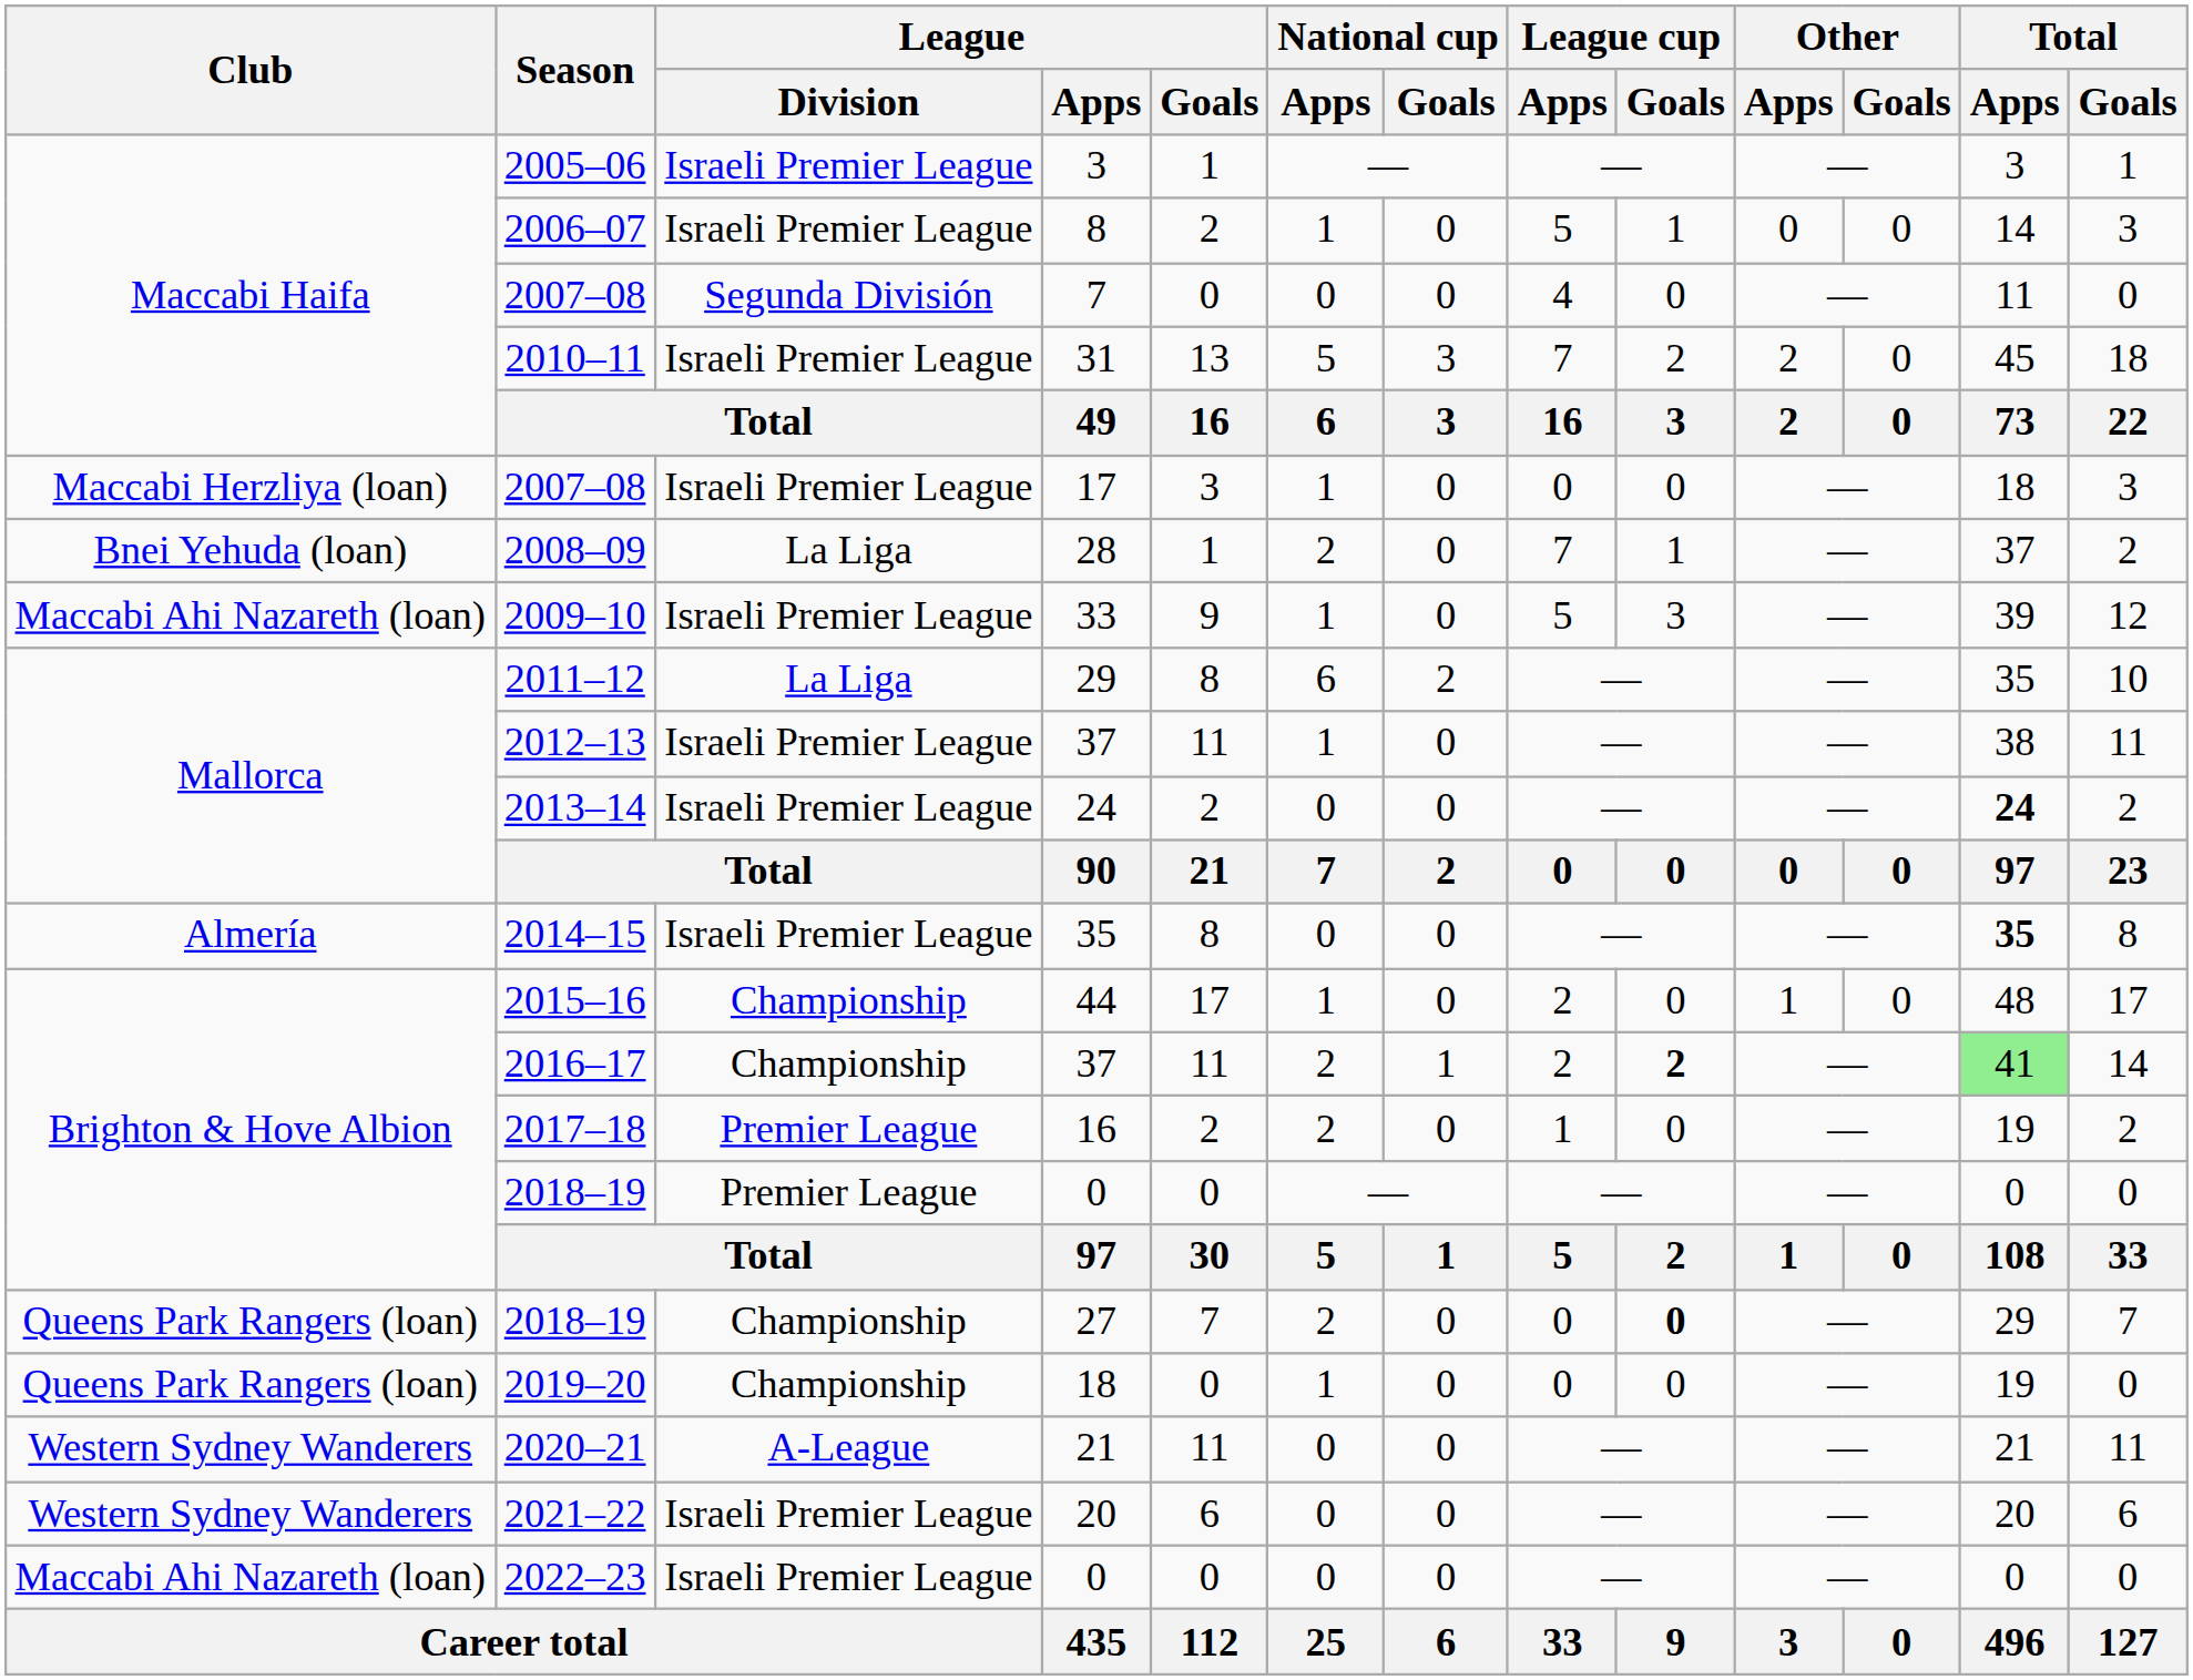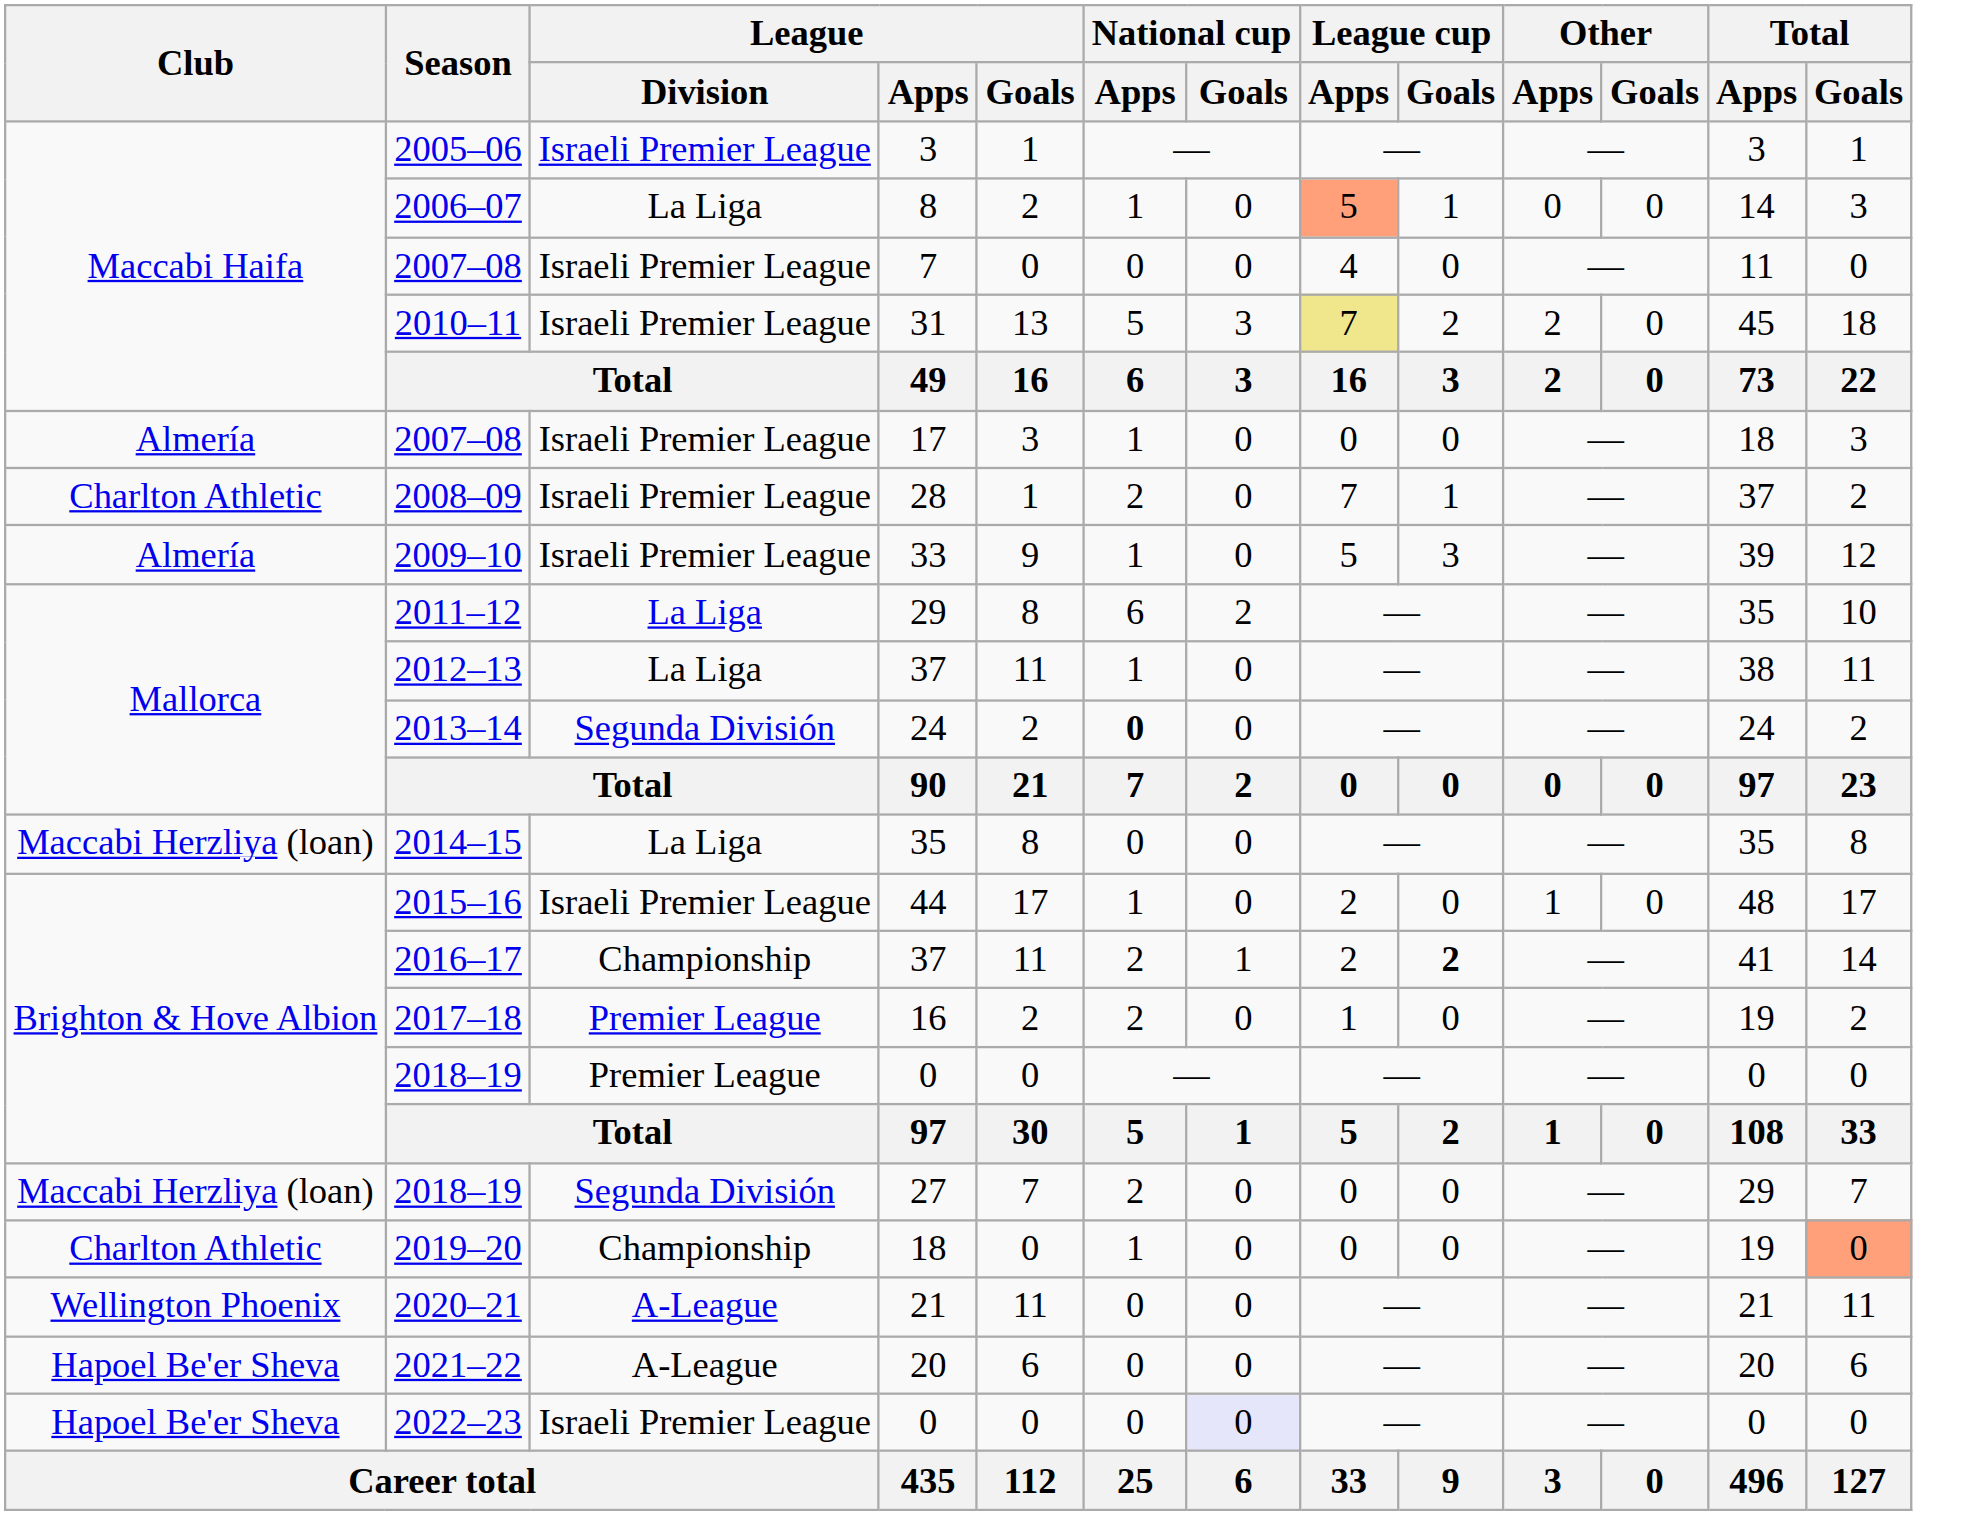 <table class="wikitable" style="text-align:center">
 <tr>
 <th rowspan="2">Club</th>
 <th rowspan="2">Season</th>
 <th colspan="3">League</th>
 <th colspan="2">National cup</th>
 <th colspan="2">League cup</th>
 <th colspan="2">Other</th>
 <th colspan="2">Total</th>
 </tr>
 <tr>
 <th>Division</th>
 <th>Apps</th>
 <th>Goals</th>
 <th>Apps</th>
 <th>Goals</th>
 <th>Apps</th>
 <th>Goals</th>
 <th>Apps</th>
 <th>Goals</th>
 <th>Apps</th>
 <th>Goals</th>
 </tr>
 <tr>
 <td rowspan="5"><a href='#'>Maccabi Haifa</a></td>
 <td><a href='#'>2005–06</a></td>
 <td><a href='#'>Israeli Premier League</a></td>
 <td>3</td>
 <td>1</td>
 <td colspan="2">—</td>
 <td colspan="2">—</td>
 <td colspan="2">—</td>
 <td>3</td>
 <td>1</td>
 </tr>
 <tr>
 <td><a href='#'>2006–07</a></td>
-<td>Israeli Premier League</td>
+<td>La Liga</td>
 <td>8</td>
 <td>2</td>
 <td>1</td>
 <td>0</td>
-<td>5</td>
+<td style="background: lightsalmon;">5</td>
 <td>1</td>
 <td>0</td>
 <td>0</td>
 <td>14</td>
 <td>3</td>
 </tr>
 <tr>
 <td><a href='#'>2007–08</a></td>
-<td><a href='#'>Segunda División</a></td>
+<td>Israeli Premier League</td>
 <td>7</td>
 <td>0</td>
 <td>0</td>
 <td>0</td>
 <td>4</td>
 <td>0</td>
 <td colspan="2">—</td>
 <td>11</td>
 <td>0</td>
 </tr>
 <tr>
 <td><a href='#'>2010–11</a></td>
 <td>Israeli Premier League</td>
 <td>31</td>
 <td>13</td>
 <td>5</td>
 <td>3</td>
-<td>7</td>
+<td style="background: khaki;">7</td>
 <td>2</td>
 <td>2</td>
 <td>0</td>
 <td>45</td>
 <td>18</td>
 </tr>
 <tr>
 <th colspan="2">Total</th>
 <th>49</th>
 <th>16</th>
 <th>6</th>
 <th>3</th>
 <th>16</th>
 <th>3</th>
 <th>2</th>
 <th>0</th>
 <th>73</th>
 <th>22</th>
 </tr>
 <tr>
-<td><a href='#'>Maccabi Herzliya</a> (loan)</td>
+<td><a href='#'>Almería</a></td>
 <td><a href='#'>2007–08</a></td>
 <td>Israeli Premier League</td>
 <td>17</td>
 <td>3</td>
 <td>1</td>
 <td>0</td>
 <td>0</td>
 <td>0</td>
 <td colspan="2">—</td>
 <td>18</td>
 <td>3</td>
 </tr>
 <tr>
-<td><a href='#'>Bnei Yehuda</a> (loan)</td>
+<td><a href='#'>Charlton Athletic</a></td>
 <td><a href='#'>2008–09</a></td>
-<td>La Liga</td>
+<td>Israeli Premier League</td>
 <td>28</td>
 <td>1</td>
 <td>2</td>
 <td>0</td>
 <td>7</td>
 <td>1</td>
 <td colspan="2">—</td>
 <td>37</td>
 <td>2</td>
 </tr>
 <tr>
-<td><a href='#'>Maccabi Ahi Nazareth</a> (loan)</td>
+<td><a href='#'>Almería</a></td>
 <td><a href='#'>2009–10</a></td>
 <td>Israeli Premier League</td>
 <td>33</td>
 <td>9</td>
 <td>1</td>
 <td>0</td>
 <td>5</td>
 <td>3</td>
 <td colspan="2">—</td>
 <td>39</td>
 <td>12</td>
 </tr>
 <tr>
 <td rowspan="4"><a href='#'>Mallorca</a></td>
 <td><a href='#'>2011–12</a></td>
 <td><a href='#'>La Liga</a></td>
 <td>29</td>
 <td>8</td>
 <td>6</td>
 <td>2</td>
 <td colspan="2">—</td>
 <td colspan="2">—</td>
 <td>35</td>
 <td>10</td>
 </tr>
 <tr>
 <td><a href='#'>2012–13</a></td>
-<td>Israeli Premier League</td>
+<td>La Liga</td>
 <td>37</td>
 <td>11</td>
 <td>1</td>
 <td>0</td>
 <td colspan="2">—</td>
 <td colspan="2">—</td>
 <td>38</td>
 <td>11</td>
 </tr>
 <tr>
 <td><a href='#'>2013–14</a></td>
-<td>Israeli Premier League</td>
+<td><a href='#'>Segunda División</a></td>
 <td>24</td>
 <td>2</td>
-<td>0</td>
+<td><strong>0</strong></td>
 <td>0</td>
 <td colspan="2">—</td>
 <td colspan="2">—</td>
-<td><strong>24</strong></td>
+<td>24</td>
 <td>2</td>
 </tr>
 <tr>
 <th colspan="2">Total</th>
 <th>90</th>
 <th>21</th>
 <th>7</th>
 <th>2</th>
 <th>0</th>
 <th>0</th>
 <th>0</th>
 <th>0</th>
 <th>97</th>
 <th>23</th>
 </tr>
 <tr>
-<td><a href='#'>Almería</a></td>
+<td><a href='#'>Maccabi Herzliya</a> (loan)</td>
 <td><a href='#'>2014–15</a></td>
-<td>Israeli Premier League</td>
+<td>La Liga</td>
 <td>35</td>
 <td>8</td>
 <td>0</td>
 <td>0</td>
 <td colspan="2">—</td>
 <td colspan="2">—</td>
-<td><strong>35</strong></td>
+<td>35</td>
 <td>8</td>
 </tr>
 <tr>
 <td rowspan="5"><a href='#'>Brighton & Hove Albion</a></td>
 <td><a href='#'>2015–16</a></td>
-<td><a href='#'>Championship</a></td>
+<td>Israeli Premier League</td>
 <td>44</td>
 <td>17</td>
 <td>1</td>
 <td>0</td>
 <td>2</td>
 <td>0</td>
 <td>1</td>
 <td>0</td>
 <td>48</td>
 <td>17</td>
 </tr>
 <tr>
 <td><a href='#'>2016–17</a></td>
 <td>Championship</td>
 <td>37</td>
 <td>11</td>
 <td>2</td>
 <td>1</td>
 <td>2</td>
 <td><strong>2</strong></td>
 <td colspan="2">—</td>
-<td style="background: lightgreen;">41</td>
+<td>41</td>
 <td>14</td>
 </tr>
 <tr>
 <td><a href='#'>2017–18</a></td>
 <td><a href='#'>Premier League</a></td>
 <td>16</td>
 <td>2</td>
 <td>2</td>
 <td>0</td>
 <td>1</td>
 <td>0</td>
 <td colspan="2">—</td>
 <td>19</td>
 <td>2</td>
 </tr>
 <tr>
 <td><a href='#'>2018–19</a></td>
 <td>Premier League</td>
 <td>0</td>
 <td>0</td>
 <td colspan="2">—</td>
 <td colspan="2">—</td>
 <td colspan="2">—</td>
 <td>0</td>
 <td>0</td>
 </tr>
 <tr>
 <th colspan="2">Total</th>
 <th>97</th>
 <th>30</th>
 <th>5</th>
 <th>1</th>
 <th>5</th>
 <th>2</th>
 <th>1</th>
 <th>0</th>
 <th>108</th>
 <th>33</th>
 </tr>
 <tr>
-<td><a href='#'>Queens Park Rangers</a> (loan)</td>
+<td><a href='#'>Maccabi Herzliya</a> (loan)</td>
 <td><a href='#'>2018–19</a></td>
-<td>Championship</td>
+<td><a href='#'>Segunda División</a></td>
 <td>27</td>
 <td>7</td>
 <td>2</td>
 <td>0</td>
 <td>0</td>
-<td><strong>0</strong></td>
+<td>0</td>
 <td colspan="2">—</td>
 <td>29</td>
 <td>7</td>
 </tr>
 <tr>
-<td><a href='#'>Queens Park Rangers</a> (loan)</td>
+<td><a href='#'>Charlton Athletic</a></td>
 <td><a href='#'>2019–20</a></td>
 <td>Championship</td>
 <td>18</td>
 <td>0</td>
 <td>1</td>
 <td>0</td>
 <td>0</td>
 <td>0</td>
 <td colspan="2">—</td>
 <td>19</td>
-<td>0</td>
+<td style="background: lightsalmon;">0</td>
 </tr>
 <tr>
-<td><a href='#'>Western Sydney Wanderers</a></td>
+<td><a href='#'>Wellington Phoenix</a></td>
 <td><a href='#'>2020–21</a></td>
 <td><a href='#'>A-League</a></td>
 <td>21</td>
 <td>11</td>
 <td>0</td>
 <td>0</td>
 <td colspan="2">—</td>
 <td colspan="2">—</td>
 <td>21</td>
 <td>11</td>
 </tr>
 <tr>
-<td><a href='#'>Western Sydney Wanderers</a></td>
+<td><a href='#'>Hapoel Be'er Sheva</a></td>
 <td><a href='#'>2021–22</a></td>
-<td>Israeli Premier League</td>
+<td>A-League</td>
 <td>20</td>
 <td>6</td>
 <td>0</td>
 <td>0</td>
 <td colspan="2">—</td>
 <td colspan="2">—</td>
 <td>20</td>
 <td>6</td>
 </tr>
 <tr>
-<td><a href='#'>Maccabi Ahi Nazareth</a> (loan)</td>
+<td><a href='#'>Hapoel Be'er Sheva</a></td>
 <td><a href='#'>2022–23</a></td>
 <td>Israeli Premier League</td>
 <td>0</td>
 <td>0</td>
 <td>0</td>
-<td>0</td>
+<td style="background: lavender;">0</td>
 <td colspan="2">—</td>
 <td colspan="2">—</td>
 <td>0</td>
 <td>0</td>
 </tr>
 <tr>
 <th colspan="3">Career total</th>
 <th>435</th>
 <th>112</th>
 <th>25</th>
 <th>6</th>
 <th>33</th>
 <th>9</th>
 <th>3</th>
 <th>0</th>
 <th>496</th>
 <th>127</th>
 </tr>
 </table>
